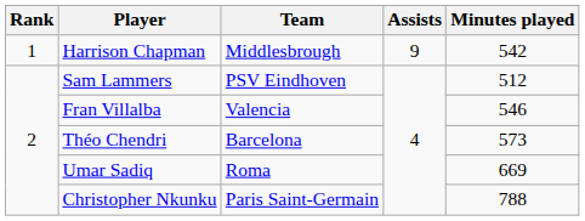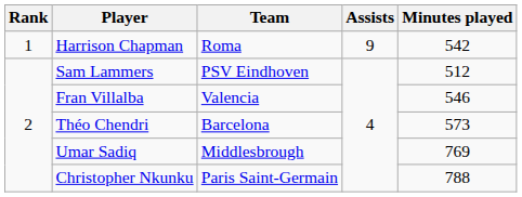 <table class="wikitable" style="text-align:center">
 <tr>
 <th>Rank</th>
 <th>Player</th>
 <th>Team</th>
 <th>Assists</th>
 <th>Minutes played</th>
 </tr>
 <tr>
 <td>1</td>
 <td align=left> <a href='#'>Harrison Chapman</a></td>
-<td align=left> <a href='#'>Middlesbrough</a></td>
+<td align=left> <a href='#'>Roma</a></td>
 <td>9</td>
 <td>542</td>
 </tr>
 <tr>
 <td rowspan=5>2</td>
 <td align=left> <a href='#'>Sam Lammers</a></td>
 <td align=left> <a href='#'>PSV Eindhoven</a></td>
 <td rowspan=5>4</td>
 <td>512</td>
 </tr>
 <tr>
 <td align=left> <a href='#'>Fran Villalba</a></td>
 <td align=left> <a href='#'>Valencia</a></td>
 <td>546</td>
 </tr>
 <tr>
 <td align=left> <a href='#'>Théo Chendri</a></td>
 <td align=left> <a href='#'>Barcelona</a></td>
 <td>573</td>
 </tr>
 <tr>
 <td align=left> <a href='#'>Umar Sadiq</a></td>
-<td align=left> <a href='#'>Roma</a></td>
-<td>669</td>
+<td align=left> <a href='#'>Middlesbrough</a></td>
+<td>769</td>
 </tr>
 <tr>
 <td align=left> <a href='#'>Christopher Nkunku</a></td>
 <td align=left> <a href='#'>Paris Saint-Germain</a></td>
 <td>788</td>
 </tr>
 </table>
